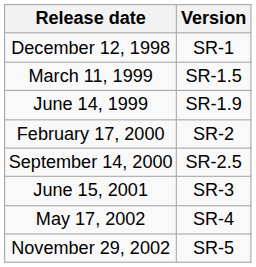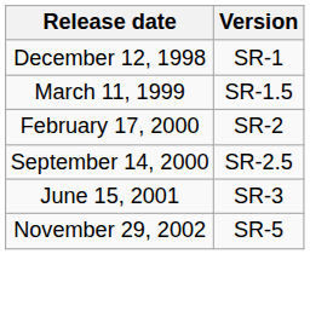 <table class="wikitable" style="text-align: center;">
 <tr>
 <th>Release date</th>
 <th>Version</th>
 </tr>
 <tr>
 <td>December 12, 1998</td>
 <td>SR-1</td>
 </tr>
 <tr>
 <td>March 11, 1999</td>
 <td>SR-1.5</td>
 </tr>
 <tr>
-<td>June 14, 1999</td>
-<td>SR-1.9</td>
-</tr>
-<tr>
 <td>February 17, 2000</td>
 <td>SR-2</td>
 </tr>
 <tr>
 <td>September 14, 2000</td>
 <td>SR-2.5</td>
 </tr>
 <tr>
 <td>June 15, 2001</td>
 <td>SR-3</td>
 </tr>
 <tr>
-<td>May 17, 2002</td>
-<td>SR-4</td>
-</tr>
-<tr>
 <td>November 29, 2002</td>
 <td>SR-5</td>
 </tr>
 </table>
